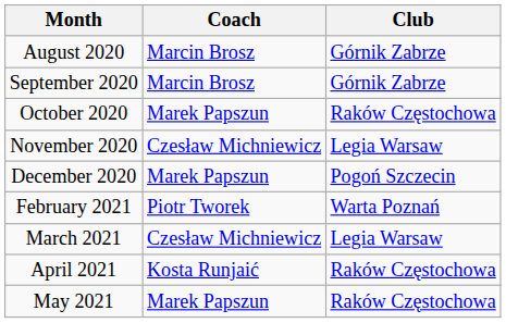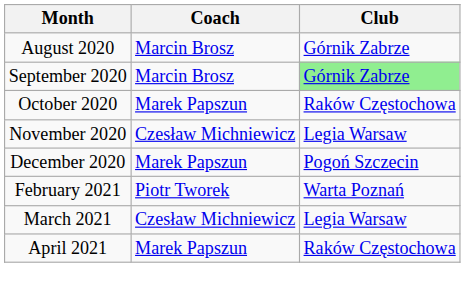 <table class="wikitable" style="text-align:center">
 <tr>
 <th>Month</th>
 <th>Coach</th>
 <th>Club</th>
 </tr>
 <tr>
 <td>August 2020</td>
 <td align="left"> <a href='#'>Marcin Brosz</a></td>
 <td align="left"><a href='#'>Górnik Zabrze</a></td>
 </tr>
 <tr>
 <td>September 2020</td>
 <td align="left"> <a href='#'>Marcin Brosz</a></td>
-<td align="left"><a href='#'>Górnik Zabrze</a></td>
+<td align="left" style="background: lightgreen;"><a href='#'>Górnik Zabrze</a></td>
 </tr>
 <tr>
 <td>October 2020</td>
 <td align="left"> <a href='#'>Marek Papszun</a></td>
 <td align="left"><a href='#'>Raków Częstochowa</a></td>
 </tr>
 <tr>
 <td>November 2020</td>
 <td align="left"> <a href='#'>Czesław Michniewicz</a></td>
 <td align="left"><a href='#'>Legia Warsaw</a></td>
 </tr>
 <tr>
 <td>December 2020</td>
 <td align="left"> <a href='#'>Marek Papszun</a></td>
 <td align="left"><a href='#'>Pogoń Szczecin</a></td>
 </tr>
 <tr>
 <td>February 2021</td>
 <td align="left"> <a href='#'>Piotr Tworek</a></td>
 <td align="left"><a href='#'>Warta Poznań</a></td>
 </tr>
 <tr>
 <td>March 2021</td>
 <td align="left"> <a href='#'>Czesław Michniewicz</a></td>
 <td align="left"><a href='#'>Legia Warsaw</a></td>
 </tr>
 <tr>
 <td>April 2021</td>
-<td align="left"> <a href='#'>Kosta Runjaić</a></td>
-<td align="left"><a href='#'>Raków Częstochowa</a></td>
-</tr>
-<tr>
-<td>May 2021</td>
 <td align="left"> <a href='#'>Marek Papszun</a></td>
 <td align="left"><a href='#'>Raków Częstochowa</a></td>
 </tr>
 </table>
